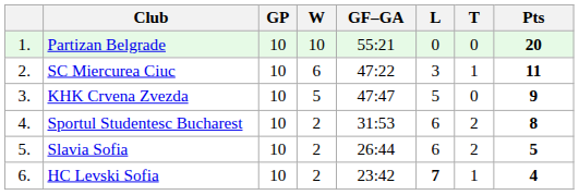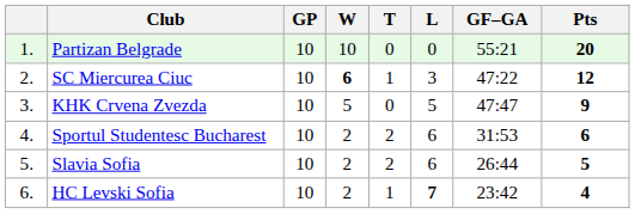 <table class="wikitable">
 <tr>
 <th width="30"></th>
 <th width="200">Club</th>
 <th width="30">GP</th>
 <th width="30">W</th>
+<th width="30">T</th>
+<th width="30">L</th>
 <th width="70">GF–GA</th>
-<th width="30">L</th>
-<th width="30">T</th>
 <th width="70">Pts</th>
 </tr>
 <tr bgcolor="#e6fae6" align="center">
 <td>1.</td>
 <td align="left"><a href='#'>Partizan Belgrade</a></td>
 <td>10</td>
 <td>10</td>
-<td>55:21</td>
 <td>0</td>
 <td>0</td>
+<td>55:21</td>
 <td><strong>20</strong></td>
 </tr>
 <tr bgcolor="#FFFFFF" align="center">
 <td>2.</td>
 <td align="left"><a href='#'>SC Miercurea Ciuc</a></td>
 <td>10</td>
-<td>6</td>
+<td><strong>6</strong></td>
+<td>1</td>
+<td>3</td>
 <td>47:22</td>
-<td>3</td>
-<td>1</td>
-<td><strong>11</strong></td>
+<td><strong>12</strong></td>
 </tr>
 <tr bgcolor="#FFFFFF" align="center">
 <td>3.</td>
 <td align="left"><a href='#'>KHK Crvena Zvezda</a></td>
 <td>10</td>
 <td>5</td>
+<td>0</td>
+<td>5</td>
 <td>47:47</td>
-<td>5</td>
-<td>0</td>
 <td><strong>9</strong></td>
 </tr>
 <tr bgcolor="#FFFFFF" align="center">
 <td>4.</td>
 <td align="left"><a href='#'>Sportul Studentesc Bucharest</a></td>
 <td>10</td>
 <td>2</td>
+<td>2</td>
+<td>6</td>
 <td>31:53</td>
-<td>6</td>
-<td>2</td>
-<td><strong>8</strong></td>
+<td><strong>6</strong></td>
 </tr>
 <tr bgcolor="#FFFFFF" align="center">
 <td>5.</td>
 <td align="left"><a href='#'>Slavia Sofia</a></td>
 <td>10</td>
 <td>2</td>
+<td>2</td>
+<td>6</td>
 <td>26:44</td>
-<td>6</td>
-<td>2</td>
 <td><strong>5</strong></td>
 </tr>
 <tr bgcolor="#FFFFFF" align="center">
 <td>6.</td>
 <td align="left"><a href='#'>HC Levski Sofia</a></td>
 <td>10</td>
 <td>2</td>
+<td>1</td>
+<td><strong>7</strong></td>
 <td>23:42</td>
-<td><strong>7</strong></td>
-<td>1</td>
 <td><strong>4</strong></td>
 </tr>
 </table>
